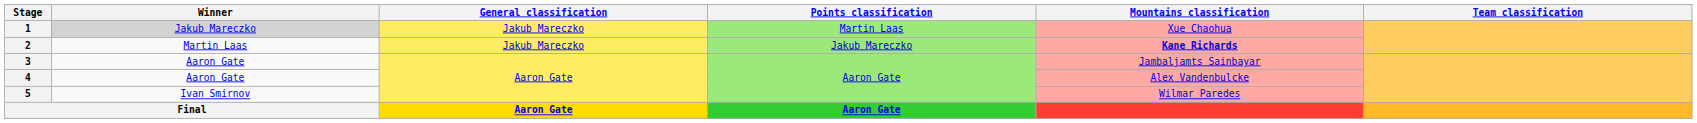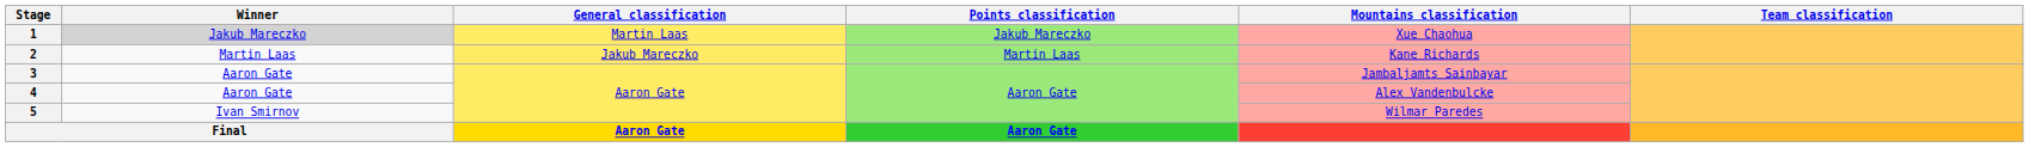 <table class="wikitable" style="text-align: center; font-size:smaller;">
 <tr style="background:#efefef;">
 <th scope="col" style="width:2%;">Stage</th>
 <th scope="col" style="width:14%;">Winner</th>
 <th scope="col" style="width:14%;"><a href='#'>General classification</a><br></th>
 <th scope="col" style="width:14%;"><a href='#'>Points classification</a><br></th>
 <th scope="col" style="width:14%;"><a href='#'>Mountains classification</a><br></th>
 <th scope="col" style="width:14%;"><a href='#'>Team classification</a></th>
 </tr>
 <tr>
 <th>1</th>
 <td style="background: lightgrey;"><a href='#'>Jakub Mareczko</a></td>
-<td style="background:#FFEB64;"><a href='#'>Jakub Mareczko</a></td>
-<td style="background:#9CE97B;"><a href='#'>Martin Laas</a></td>
+<td style="background:#FFEB64;"><a href='#'>Martin Laas</a></td>
+<td style="background:#9CE97B;"><a href='#'>Jakub Mareczko</a></td>
 <td style="background:#FFA8A4;"><a href='#'>Xue Chaohua</a></td>
 <td style="background:#FFCD5F;" rowspan=2></td>
 </tr>
 <tr>
 <th>2</th>
 <td><a href='#'>Martin Laas</a></td>
 <td style="background:#FFEB64;"><a href='#'>Jakub Mareczko</a></td>
-<td style="background:#9CE97B;"><a href='#'>Jakub Mareczko</a></td>
-<td style="background:#FFA8A4;"><strong><a href='#'>Kane Richards</a></strong></td>
+<td style="background:#9CE97B;"><a href='#'>Martin Laas</a></td>
+<td style="background:#FFA8A4;"><a href='#'>Kane Richards</a></td>
 </tr>
 <tr>
 <th>3</th>
 <td><a href='#'>Aaron Gate</a></td>
 <td style="background:#FFEB64;" rowspan=3><a href='#'>Aaron Gate</a></td>
 <td style="background:#9CE97B;" rowspan=3><a href='#'>Aaron Gate</a></td>
 <td style="background:#FFA8A4;"><a href='#'>Jambaljamts Sainbayar</a></td>
 <td style="background:#FFCD5F;" rowspan=3></td>
 </tr>
 <tr>
 <th>4</th>
 <td><a href='#'>Aaron Gate</a></td>
 <td style="background:#FFA8A4;"><a href='#'>Alex Vandenbulcke</a></td>
 </tr>
 <tr>
 <th>5</th>
 <td><a href='#'>Ivan Smirnov</a></td>
 <td style="background:#FFA8A4;"><a href='#'>Wilmar Paredes</a></td>
 </tr>
 <tr>
 <th colspan="2">Final</th>
 <th style="background:#FFDB00;"><a href='#'>Aaron Gate</a></th>
 <th style="background:limegreen;"><a href='#'>Aaron Gate</a></th>
 <th style="background:#FF3E33;"></th>
 <th style="background:#FFB927;"></th>
 </tr>
 </table>
